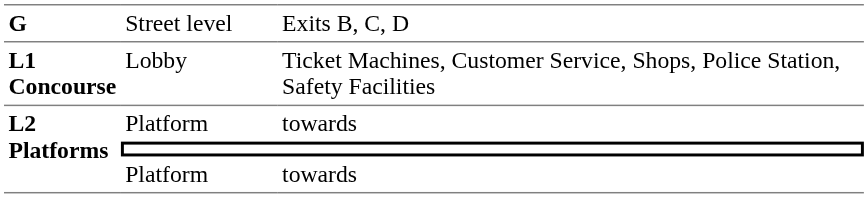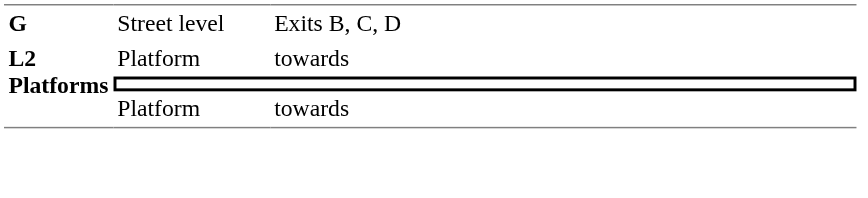 <table table border=0 cellspacing=0 cellpadding=3>
 <tr>
 <td style="border-top:solid 1px gray;" width=50 valign=top><strong>G</strong></td>
 <td style="border-top:solid 1px gray;" width=100 valign=top>Street level</td>
 <td style="border-top:solid 1px gray;" width=390 valign=top>Exits B, C, D</td>
-</tr>
-<tr>
-<td style="border-bottom:solid 1px gray; border-top:solid 1px gray;" valign=top><strong>L1<br>Concourse</strong></td>
-<td style="border-bottom:solid 1px gray; border-top:solid 1px gray;" valign=top>Lobby</td>
-<td style="border-bottom:solid 1px gray; border-top:solid 1px gray;" valign=top>Ticket Machines, Customer Service, Shops, Police Station, Safety Facilities</td>
 </tr>
 <tr>
 <td style="border-bottom:solid 1px gray;" rowspan=3 valign=top><strong>L2<br>Platforms</strong></td>
 <td>Platform </td>
 <td>  towards  </td>
 </tr>
 <tr>
 <td style="border-right:solid 2px black;border-left:solid 2px black;border-top:solid 2px black;border-bottom:solid 2px black;text-align:center;" colspan=2></td>
 </tr>
 <tr>
 <td style="border-bottom:solid 1px gray;">Platform </td>
 <td style="border-bottom:solid 1px gray;"> towards   </td>
 </tr>
 </table>
